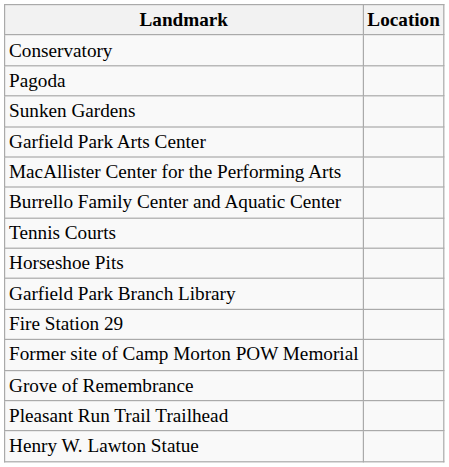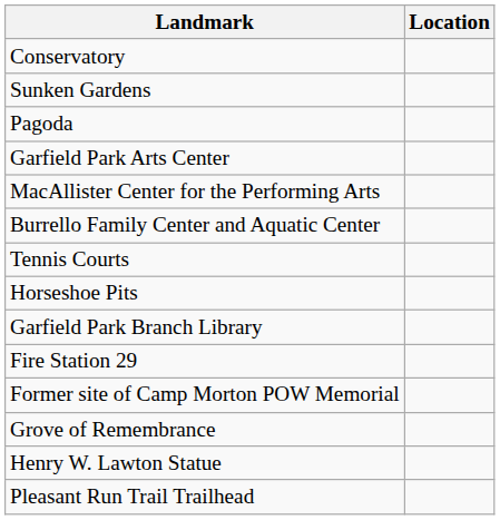 <table class="wikitable">
 <tr>
 <th>Landmark</th>
 <th>Location</th>
 </tr>
 <tr>
 <td>Conservatory</td>
 <td></td>
 </tr>
 <tr>
-<td>Pagoda</td>
+<td>Sunken Gardens</td>
 <td></td>
 </tr>
 <tr>
-<td>Sunken Gardens</td>
+<td>Pagoda</td>
 <td></td>
 </tr>
 <tr>
 <td>Garfield Park Arts Center</td>
 <td></td>
 </tr>
 <tr>
 <td>MacAllister Center for the Performing Arts</td>
 <td></td>
 </tr>
 <tr>
 <td>Burrello Family Center and Aquatic Center</td>
 <td></td>
 </tr>
 <tr>
 <td>Tennis Courts</td>
 <td></td>
 </tr>
 <tr>
 <td>Horseshoe Pits</td>
 <td></td>
 </tr>
 <tr>
 <td>Garfield Park Branch Library</td>
 <td></td>
 </tr>
 <tr>
 <td>Fire Station 29</td>
 <td></td>
 </tr>
 <tr>
 <td>Former site of Camp Morton POW Memorial</td>
 <td></td>
 </tr>
 <tr>
 <td>Grove of Remembrance</td>
 <td></td>
 </tr>
 <tr>
+<td>Henry W. Lawton Statue</td>
+<td></td>
+</tr>
+<tr>
 <td>Pleasant Run Trail Trailhead</td>
 <td></td>
 </tr>
-<tr>
-<td>Henry W. Lawton Statue</td>
-<td></td>
-</tr>
 </table>
